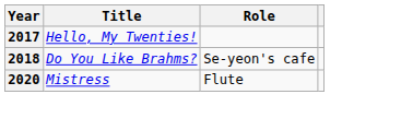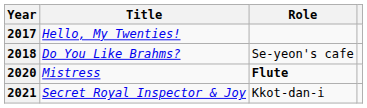 <table class="wikitable plainrowheaders sortable">
 <tr>
 <th scope="col">Year</th>
 <th scope="col">Title</th>
 <th scope="col">Role</th>
 <th scope="col" class="unsortable"></th>
 </tr>
 <tr>
 <th scope="row">2017</th>
 <td><em><a href='#'>Hello, My Twenties!</a></em></td>
 <td></td>
 <td style="text-align:center"></td>
 </tr>
 <tr>
 <th scope="row">2018</th>
 <td><em><a href='#'>Do You Like Brahms?</a></em></td>
 <td>Se-yeon's cafe</td>
 <td style="text-align:center"></td>
 </tr>
 <tr>
 <th scope="row">2020</th>
 <td><em><a href='#'>Mistress</a></em></td>
-<td>Flute</td>
+<td><strong>Flute</strong></td>
+<td style="text-align:center"></td>
+</tr>
+<tr>
+<th scope="row">2021</th>
+<td><em><a href='#'>Secret Royal Inspector & Joy</a></em></td>
+<td>Kkot-dan-i</td>
 <td style="text-align:center"></td>
 </tr>
 </table>
